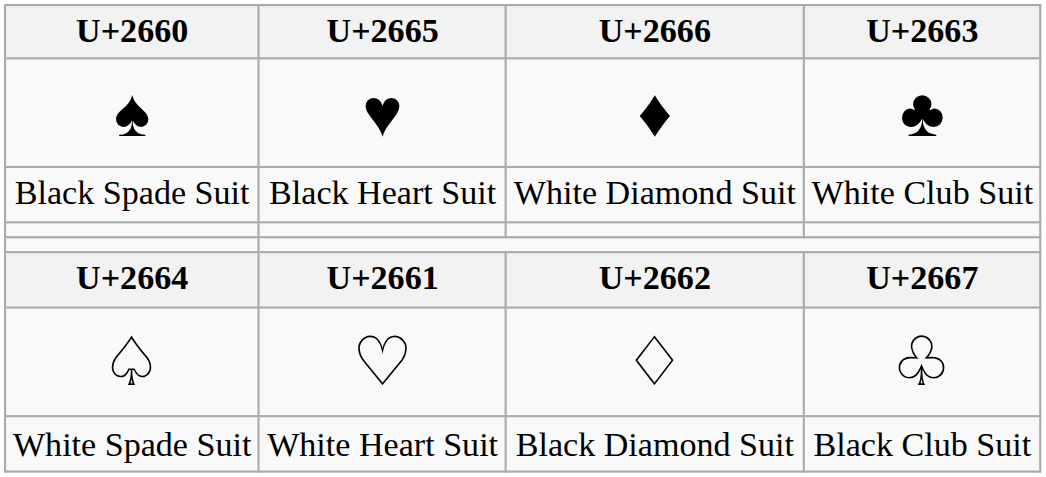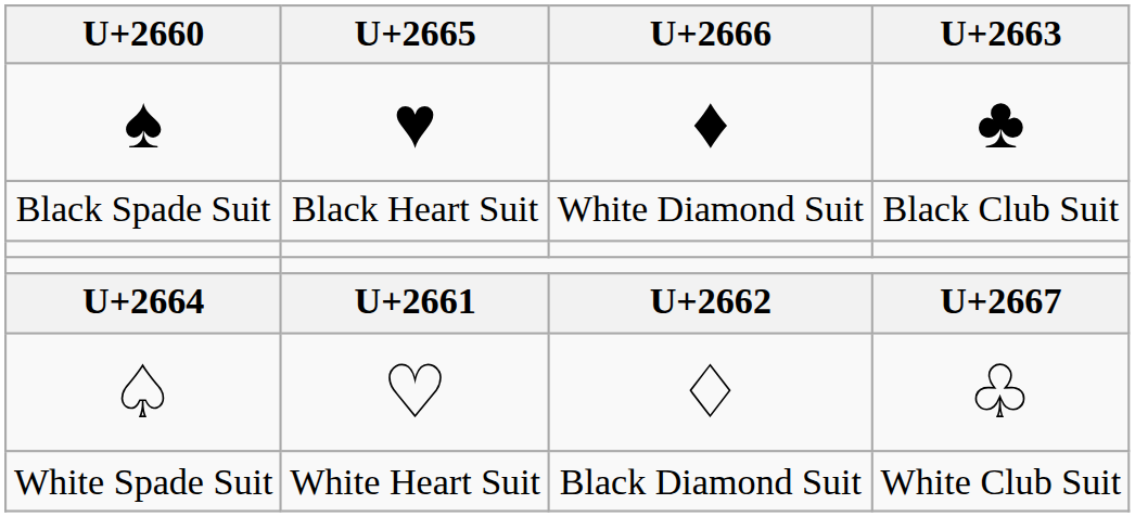 <table class="wikitable" style="text-align:center;">
 <tr>
 <th>U+2660</th>
 <th>U+2665</th>
 <th>U+2666</th>
 <th>U+2663</th>
 </tr>
 <tr style="font-size:200%;">
 <td>♠</td>
 <td>♥</td>
 <td>♦</td>
 <td>♣</td>
 </tr>
 <tr>
 <td>Black Spade Suit</td>
 <td>Black Heart Suit</td>
 <td>White Diamond Suit</td>
-<td>White Club Suit</td>
+<td>Black Club Suit</td>
 </tr>
 <tr>
 <td></td>
 <td></td>
 <td></td>
 <td></td>
 </tr>
 <tr>
 <td></td>
 </tr>
 <tr>
 <th>U+2664</th>
 <th>U+2661</th>
 <th>U+2662</th>
 <th>U+2667</th>
 </tr>
 <tr |- style="font-size:200%;">
 <td>♤</td>
 <td>♡</td>
 <td>♢</td>
 <td>♧</td>
 </tr>
 <tr>
 <td>White Spade Suit</td>
 <td>White Heart Suit</td>
 <td>Black Diamond Suit</td>
-<td>Black Club Suit</td>
+<td>White Club Suit</td>
 </tr>
 </table>
